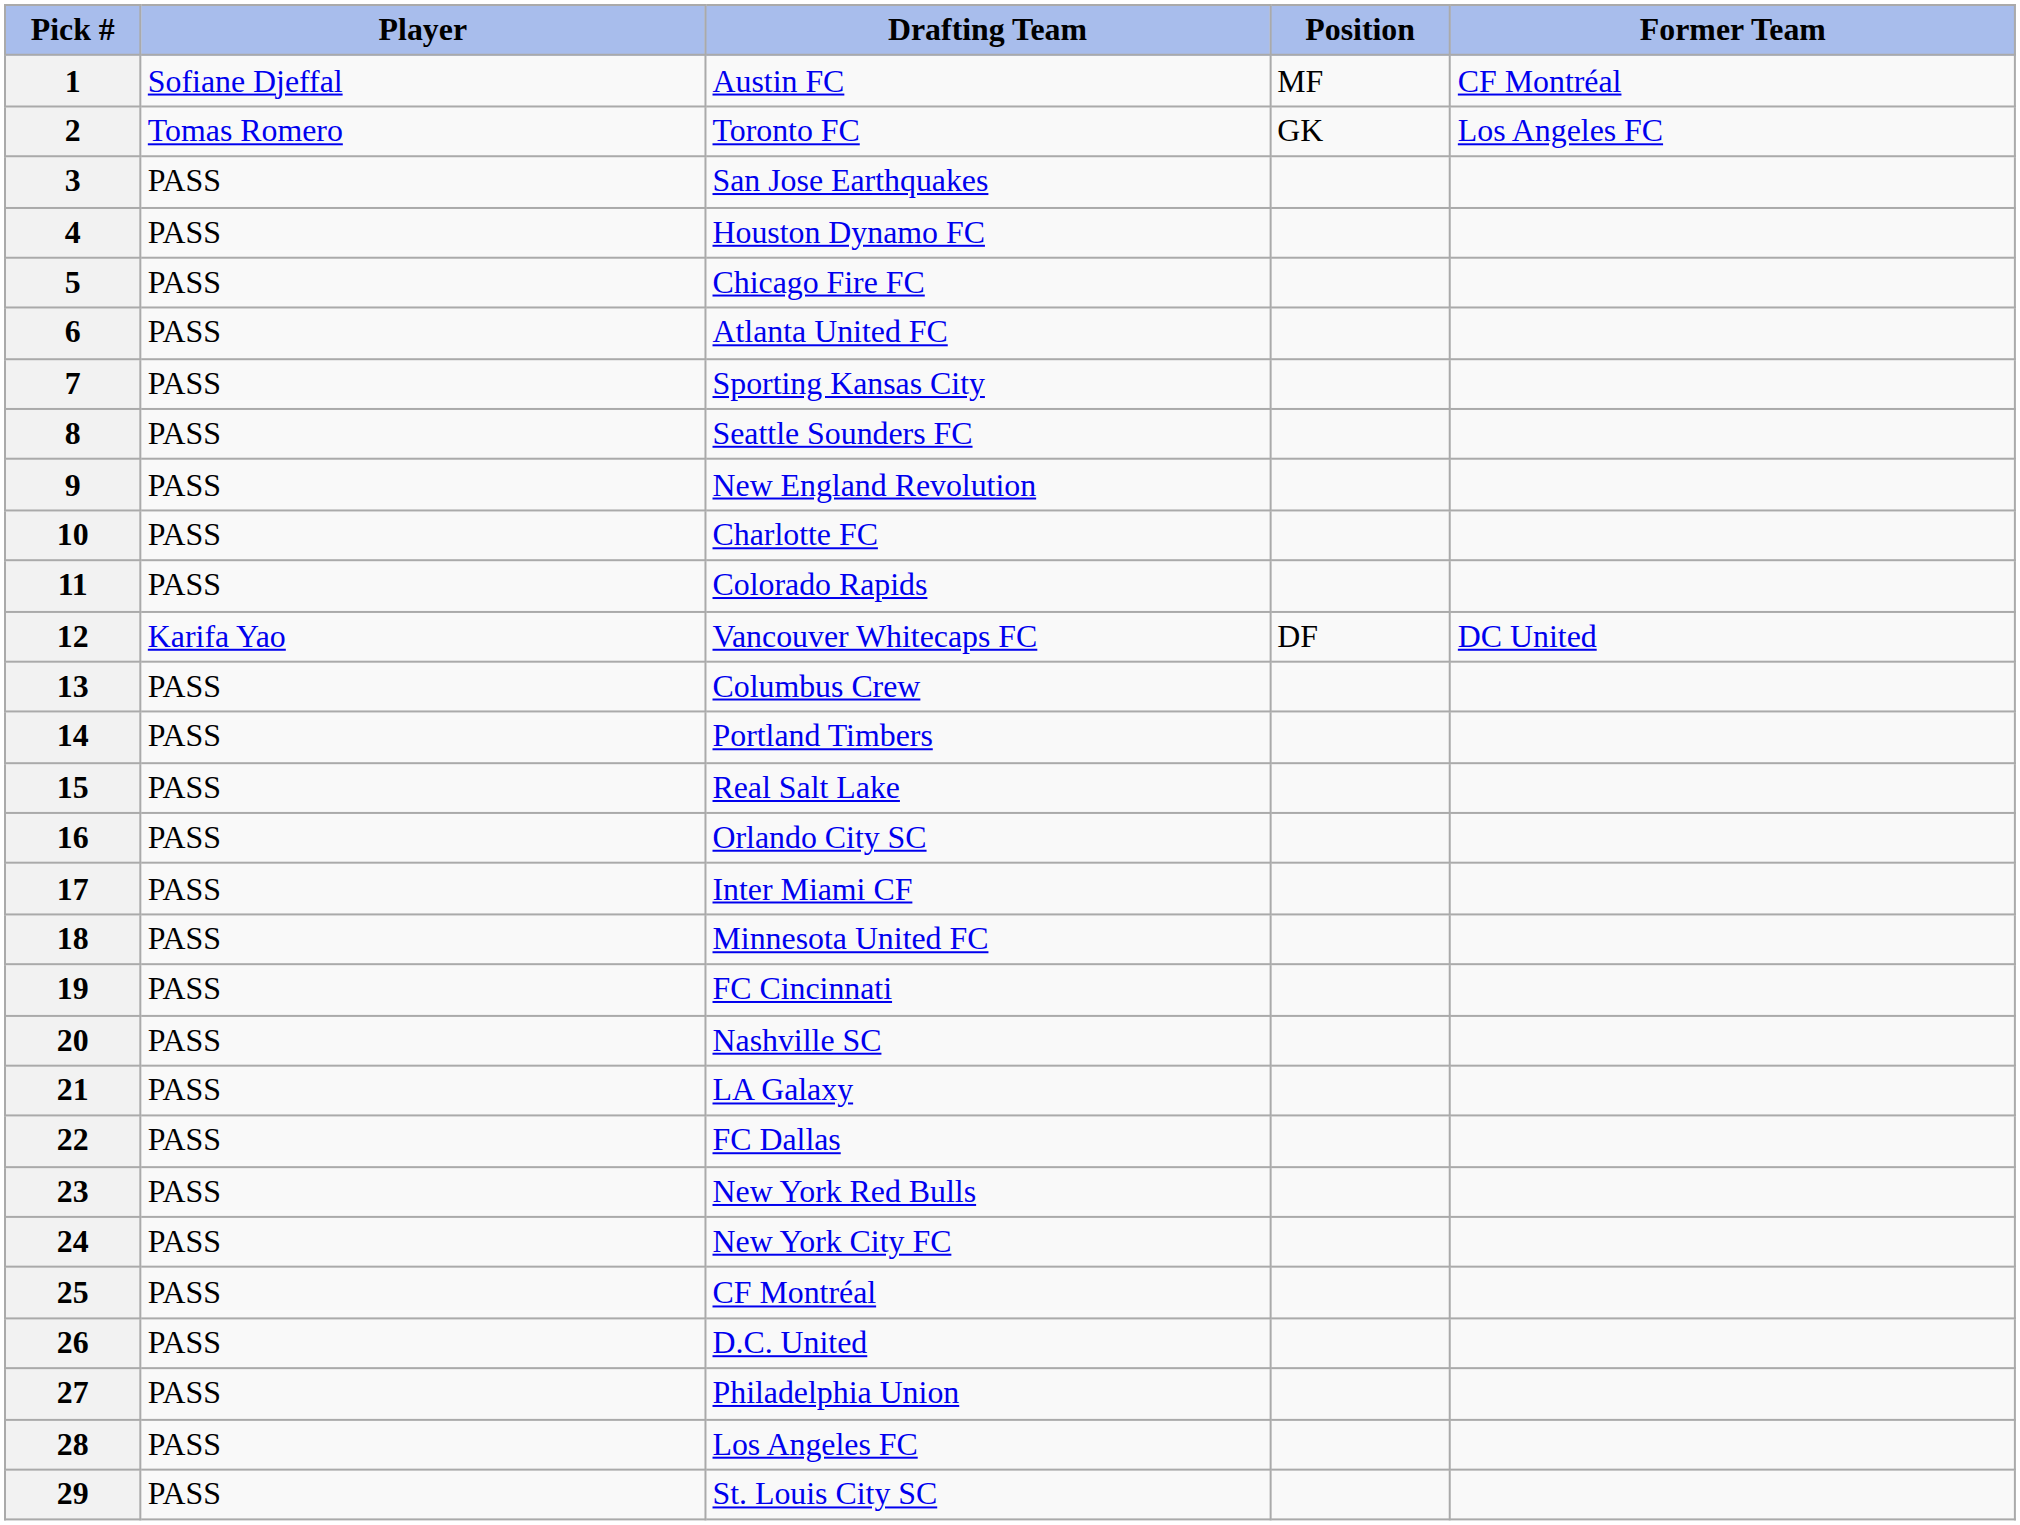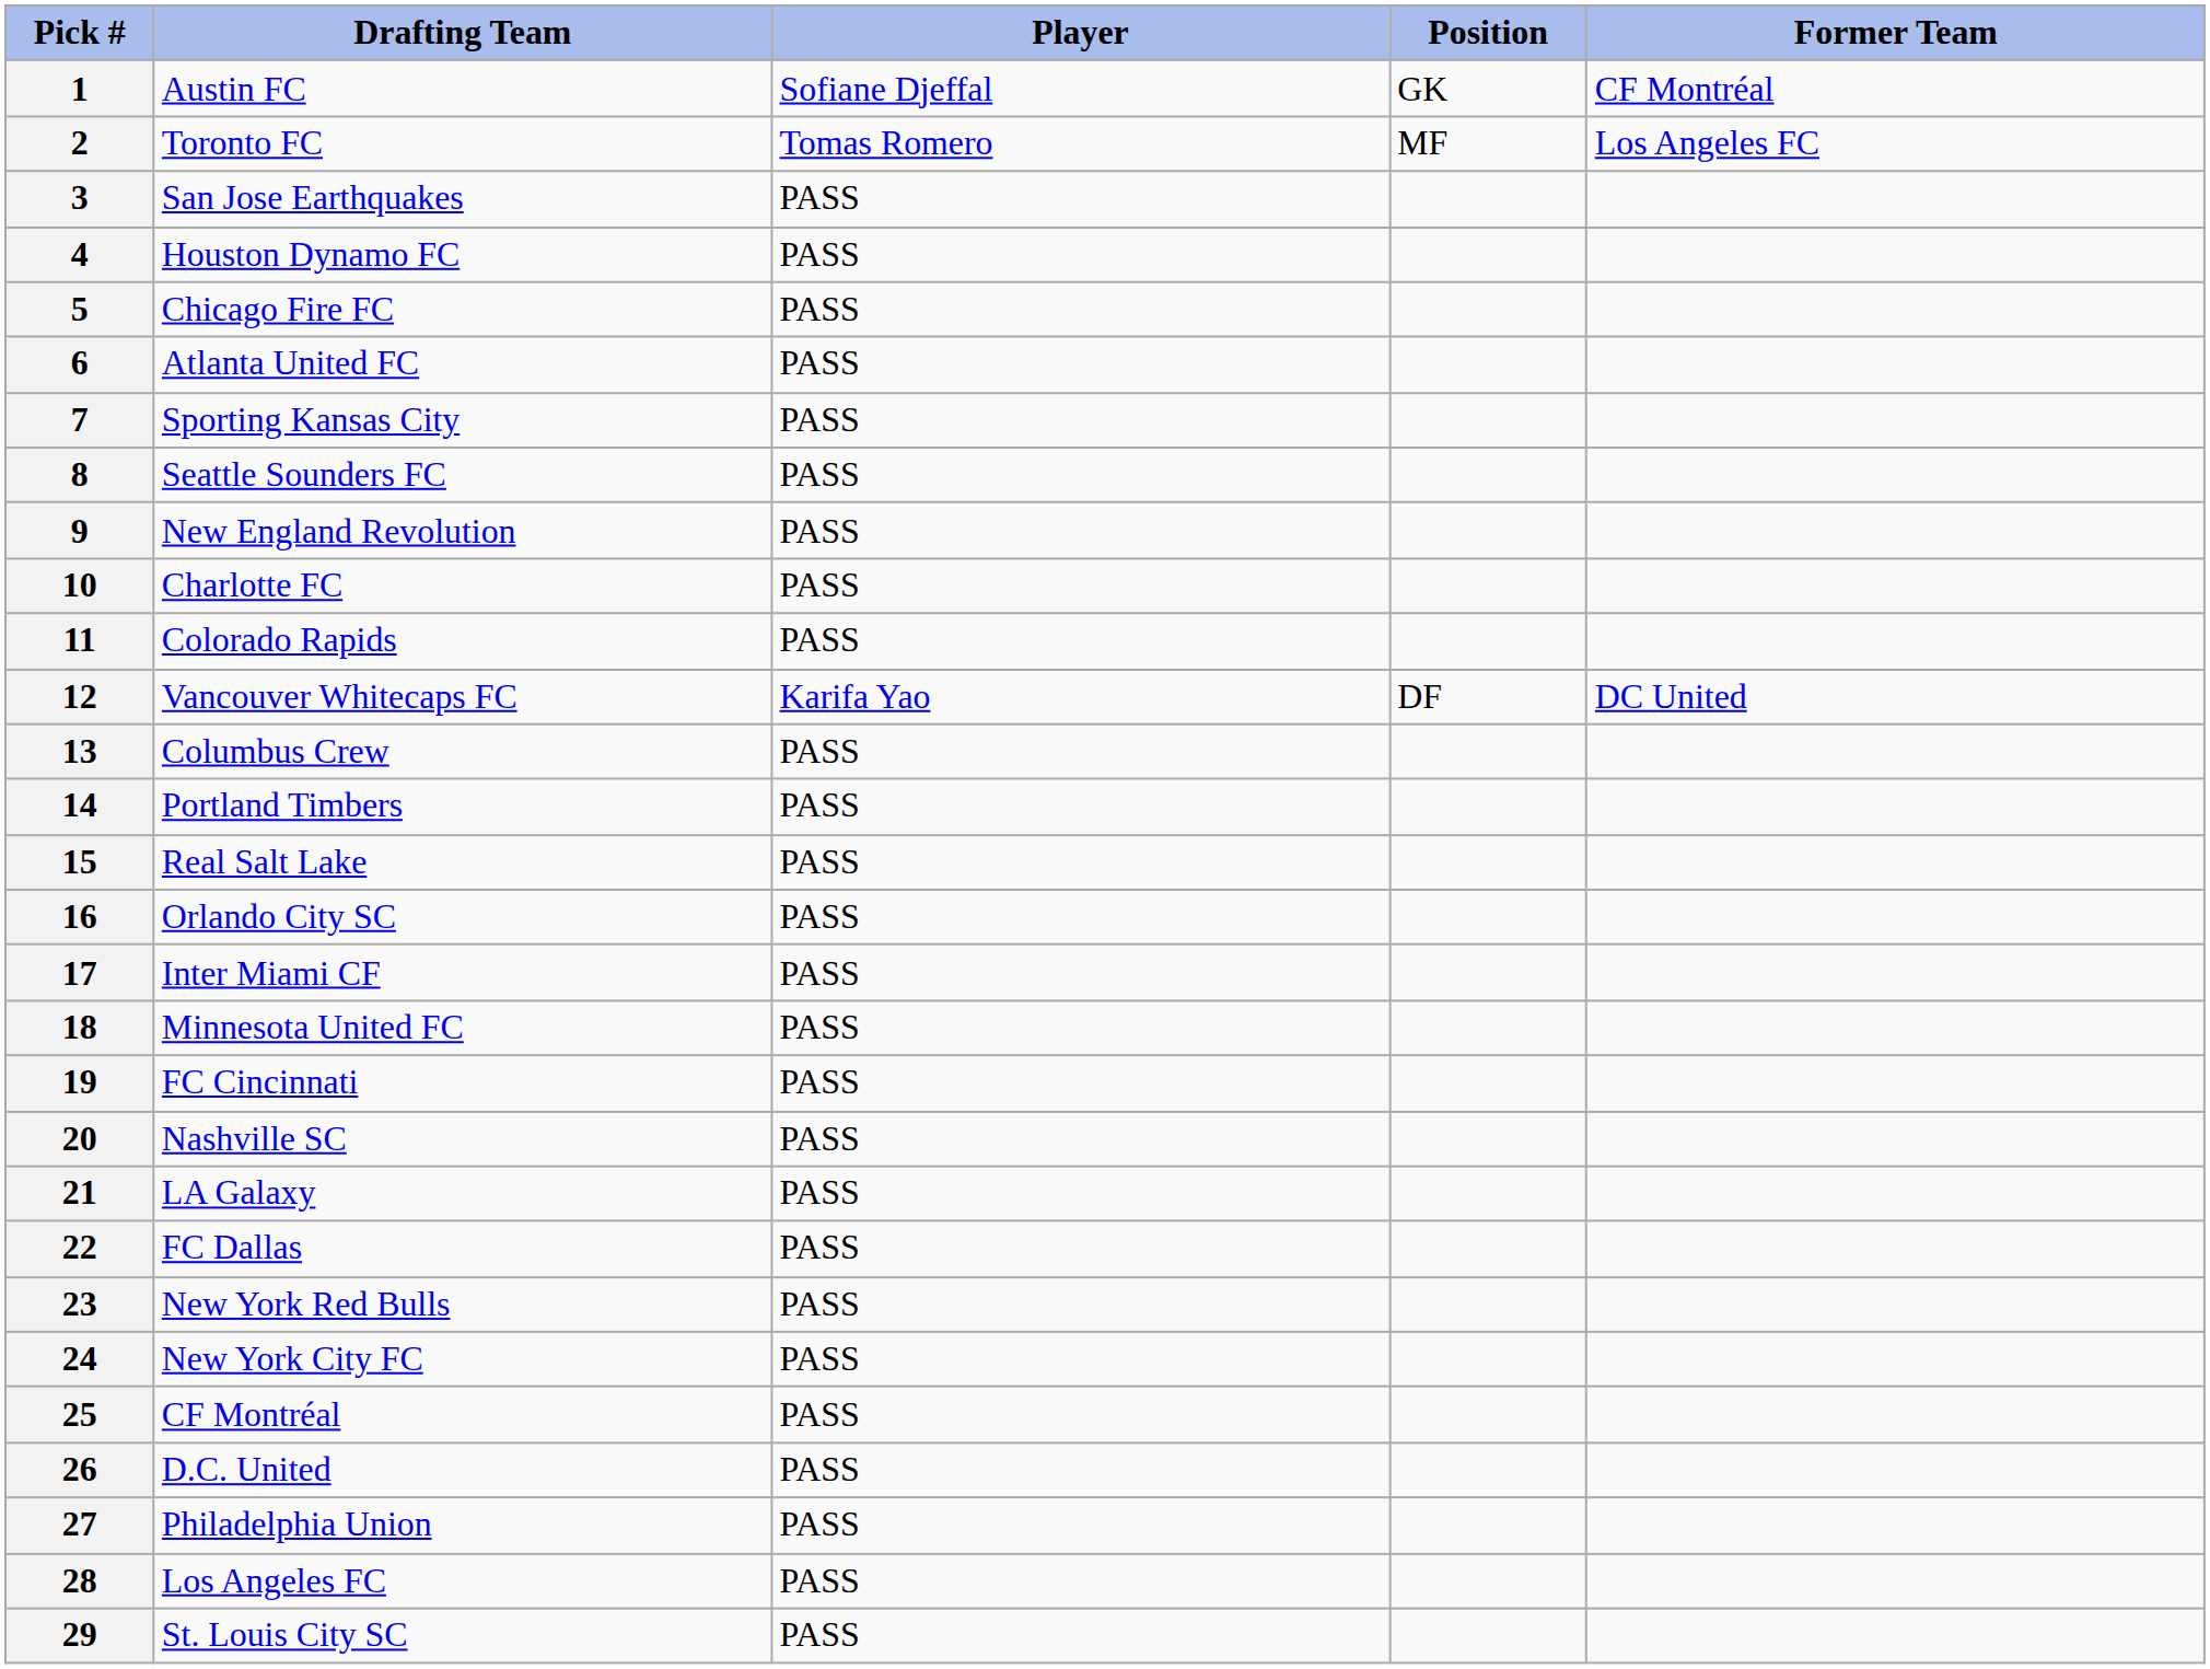 <table class="wikitable sortable" style="width: 80%">
 <tr>
 <th style="background:#A8BDEC;" width=6%>Pick #</th>
+<th width=25% style="background:#A8BDEC;">Drafting Team</th>
 <th width=25% style="background:#A8BDEC;">Player</th>
-<th width=25% style="background:#A8BDEC;">Drafting Team</th>
 <th width=8% style="background:#A8BDEC;">Position</th>
 <th width=25% style="background:#A8BDEC;">Former Team</th>
 </tr>
 <tr>
 <th>1</th>
+<td><a href='#'>Austin FC</a></td>
 <td><a href='#'>Sofiane Djeffal</a></td>
-<td><a href='#'>Austin FC</a></td>
-<td>MF</td>
+<td>GK</td>
 <td><a href='#'>CF Montréal</a></td>
 </tr>
 <tr>
 <th>2</th>
+<td><a href='#'>Toronto FC</a></td>
 <td><a href='#'>Tomas Romero</a></td>
-<td><a href='#'>Toronto FC</a></td>
-<td>GK</td>
+<td>MF</td>
 <td><a href='#'>Los Angeles FC</a></td>
 </tr>
 <tr>
 <th>3</th>
+<td><a href='#'>San Jose Earthquakes</a></td>
 <td>PASS</td>
-<td><a href='#'>San Jose Earthquakes</a></td>
 <td></td>
 <td></td>
 </tr>
 <tr>
 <th>4</th>
+<td><a href='#'>Houston Dynamo FC</a></td>
 <td>PASS</td>
-<td><a href='#'>Houston Dynamo FC</a></td>
 <td></td>
 <td></td>
 </tr>
 <tr>
 <th>5</th>
+<td><a href='#'>Chicago Fire FC</a></td>
 <td>PASS</td>
-<td><a href='#'>Chicago Fire FC</a></td>
 <td></td>
 <td></td>
 </tr>
 <tr>
 <th>6</th>
+<td><a href='#'>Atlanta United FC</a></td>
 <td>PASS</td>
-<td><a href='#'>Atlanta United FC</a></td>
 <td></td>
 <td></td>
 </tr>
 <tr>
 <th>7</th>
+<td><a href='#'>Sporting Kansas City</a></td>
 <td>PASS</td>
-<td><a href='#'>Sporting Kansas City</a></td>
 <td></td>
 <td></td>
 </tr>
 <tr>
 <th>8</th>
+<td><a href='#'>Seattle Sounders FC</a></td>
 <td>PASS</td>
-<td><a href='#'>Seattle Sounders FC</a></td>
 <td></td>
 <td></td>
 </tr>
 <tr>
 <th>9</th>
+<td><a href='#'>New England Revolution</a></td>
 <td>PASS</td>
-<td><a href='#'>New England Revolution</a></td>
 <td></td>
 <td></td>
 </tr>
 <tr>
 <th>10</th>
+<td><a href='#'>Charlotte FC</a></td>
 <td>PASS</td>
-<td><a href='#'>Charlotte FC</a></td>
 <td></td>
 <td></td>
 </tr>
 <tr>
 <th>11</th>
+<td><a href='#'>Colorado Rapids</a></td>
 <td>PASS</td>
-<td><a href='#'>Colorado Rapids</a></td>
 <td></td>
 <td></td>
 </tr>
 <tr>
 <th>12</th>
+<td><a href='#'>Vancouver Whitecaps FC</a></td>
 <td><a href='#'>Karifa Yao</a></td>
-<td><a href='#'>Vancouver Whitecaps FC</a></td>
 <td>DF</td>
 <td><a href='#'>DC United</a></td>
 </tr>
 <tr>
 <th>13</th>
+<td><a href='#'>Columbus Crew</a></td>
 <td>PASS</td>
-<td><a href='#'>Columbus Crew</a></td>
 <td></td>
 <td></td>
 </tr>
 <tr>
 <th>14</th>
+<td><a href='#'>Portland Timbers</a></td>
 <td>PASS</td>
-<td><a href='#'>Portland Timbers</a></td>
 <td></td>
 <td></td>
 </tr>
 <tr>
 <th>15</th>
+<td><a href='#'>Real Salt Lake</a></td>
 <td>PASS</td>
-<td><a href='#'>Real Salt Lake</a></td>
 <td></td>
 <td></td>
 </tr>
 <tr>
 <th>16</th>
+<td><a href='#'>Orlando City SC</a></td>
 <td>PASS</td>
-<td><a href='#'>Orlando City SC</a></td>
 <td></td>
 <td></td>
 </tr>
 <tr>
 <th>17</th>
+<td><a href='#'>Inter Miami CF</a></td>
 <td>PASS</td>
-<td><a href='#'>Inter Miami CF</a></td>
 <td></td>
 <td></td>
 </tr>
 <tr>
 <th>18</th>
+<td><a href='#'>Minnesota United FC</a></td>
 <td>PASS</td>
-<td><a href='#'>Minnesota United FC</a></td>
 <td></td>
 <td></td>
 </tr>
 <tr>
 <th>19</th>
+<td><a href='#'>FC Cincinnati</a></td>
 <td>PASS</td>
-<td><a href='#'>FC Cincinnati</a></td>
 <td></td>
 <td></td>
 </tr>
 <tr>
 <th>20</th>
+<td><a href='#'>Nashville SC</a></td>
 <td>PASS</td>
-<td><a href='#'>Nashville SC</a></td>
 <td></td>
 <td></td>
 </tr>
 <tr>
 <th>21</th>
+<td><a href='#'>LA Galaxy</a></td>
 <td>PASS</td>
-<td><a href='#'>LA Galaxy</a></td>
 <td></td>
 <td></td>
 </tr>
 <tr>
 <th>22</th>
+<td><a href='#'>FC Dallas</a></td>
 <td>PASS</td>
-<td><a href='#'>FC Dallas</a></td>
 <td></td>
 <td></td>
 </tr>
 <tr>
 <th>23</th>
+<td><a href='#'>New York Red Bulls</a></td>
 <td>PASS</td>
-<td><a href='#'>New York Red Bulls</a></td>
 <td></td>
 <td></td>
 </tr>
 <tr>
 <th>24</th>
+<td><a href='#'>New York City FC</a></td>
 <td>PASS</td>
-<td><a href='#'>New York City FC</a></td>
 <td></td>
 <td></td>
 </tr>
 <tr>
 <th>25</th>
+<td><a href='#'>CF Montréal</a></td>
 <td>PASS</td>
-<td><a href='#'>CF Montréal</a></td>
 <td></td>
 <td></td>
 </tr>
 <tr>
 <th>26</th>
+<td><a href='#'>D.C. United</a></td>
 <td>PASS</td>
-<td><a href='#'>D.C. United</a></td>
 <td></td>
 <td></td>
 </tr>
 <tr>
 <th>27</th>
+<td><a href='#'>Philadelphia Union</a></td>
 <td>PASS</td>
-<td><a href='#'>Philadelphia Union</a></td>
 <td></td>
 <td></td>
 </tr>
 <tr>
 <th>28</th>
+<td><a href='#'>Los Angeles FC</a></td>
 <td>PASS</td>
-<td><a href='#'>Los Angeles FC</a></td>
 <td></td>
 <td></td>
 </tr>
 <tr>
 <th>29</th>
+<td><a href='#'>St. Louis City SC</a></td>
 <td>PASS</td>
-<td><a href='#'>St. Louis City SC</a></td>
 <td></td>
 <td></td>
 </tr>
 </table>
